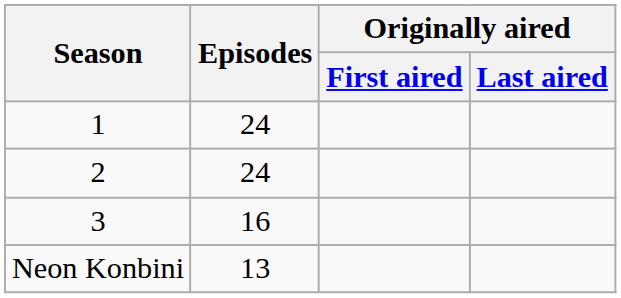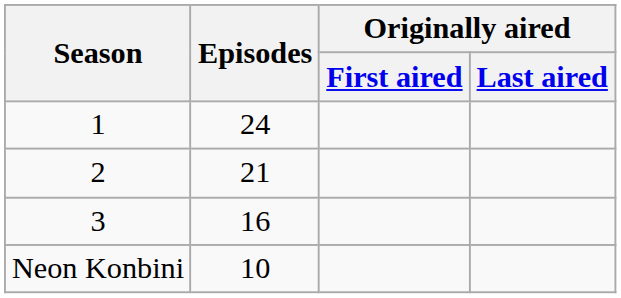 <table class="wikitable" style="text-align: center;">
 <tr>
 <th scope="col" rowspan="2">Season</th>
 <th scope="col" rowspan="2">Episodes</th>
 <th colspan="2">Originally aired</th>
 </tr>
 <tr>
 <th scope="col"><a href='#'>First aired</a></th>
 <th scope="col"><a href='#'>Last aired</a></th>
 </tr>
 <tr>
 <td>1</td>
 <td>24</td>
 <td></td>
 <td></td>
 </tr>
 <tr>
 <td>2</td>
-<td>24</td>
+<td>21</td>
 <td></td>
 <td></td>
 </tr>
 <tr>
 <td>3</td>
 <td>16</td>
 <td></td>
 <td></td>
 </tr>
 <tr>
 <td>Neon Konbini</td>
-<td>13</td>
+<td>10</td>
 <td></td>
 <td></td>
 </tr>
 </table>
